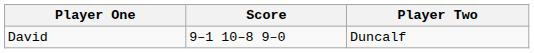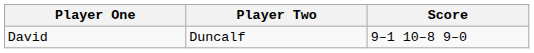 <table class="wikitable">
 <tr>
 <th width=170>Player One</th>
+<th width=170>Player Two</th>
 <th width=150>Score</th>
-<th width=170>Player Two</th>
 </tr>
 <tr>
 <td> David</td>
+<td> Duncalf</td>
 <td>9–1 10–8 9–0</td>
-<td> Duncalf</td>
 </tr>
 </table>
